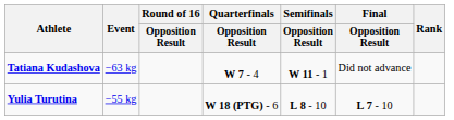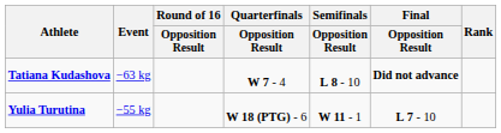 <table class="wikitable" style="font-size:90%;">
 <tr>
 <th rowspan=2>Athlete</th>
 <th rowspan=2>Event</th>
 <th>Round of 16</th>
 <th>Quarterfinals</th>
 <th>Semifinals</th>
 <th>Final</th>
 <th rowspan=2>Rank</th>
 </tr>
 <tr style="font-size:95%">
 <th>Opposition<br>Result</th>
 <th>Opposition<br>Result</th>
 <th>Opposition<br>Result</th>
 <th>Opposition<br>Result</th>
 </tr>
 <tr align=center>
 <td align=left><strong><a href='#'>Tatiana Kudashova</a></strong></td>
 <td align=left><a href='#'>−63 kg</a></td>
 <td></td>
 <td><br><strong>W</strong> <strong>7</strong> - 4</td>
-<td><br><strong>W</strong> <strong>11</strong> - 1</td>
-<td>Did not advance</td>
+<td><br><strong>L</strong> <strong>8</strong> - 10</td>
+<td><strong>Did not advance</strong></td>
 <td></td>
 </tr>
 <tr align=center>
 <td align=left><strong><a href='#'>Yulia Turutina</a></strong></td>
 <td align=left><a href='#'>−55 kg</a></td>
 <td></td>
 <td><br><strong>W</strong> <strong>18 (PTG)</strong> - 6</td>
-<td><br><strong>L</strong> <strong>8</strong> - 10</td>
+<td><br><strong>W</strong> <strong>11</strong> - 1</td>
 <td><br><strong>L</strong> <strong>7</strong> - 10</td>
 <td></td>
 </tr>
 </table>
